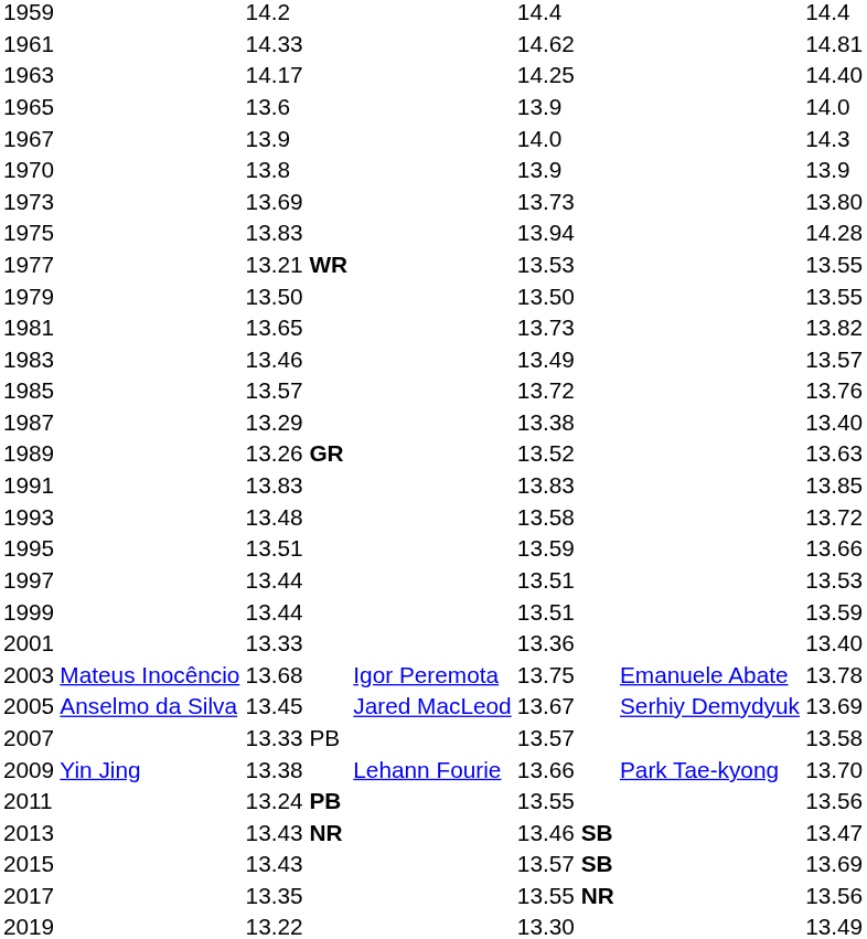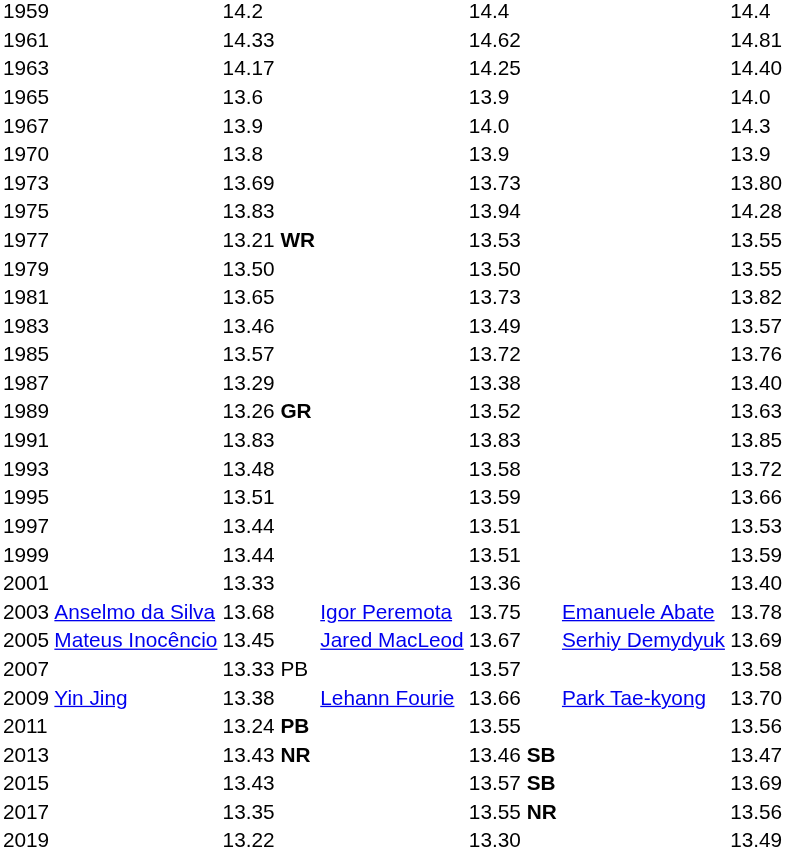 <table>
 <tr>
 <td>1959</td>
 <td></td>
 <td>14.2</td>
 <td></td>
 <td>14.4</td>
 <td></td>
 <td>14.4</td>
 </tr>
 <tr>
 <td>1961</td>
 <td></td>
 <td>14.33</td>
 <td></td>
 <td>14.62</td>
 <td></td>
 <td>14.81</td>
 </tr>
 <tr>
 <td>1963</td>
 <td></td>
 <td>14.17</td>
 <td></td>
 <td>14.25</td>
 <td></td>
 <td>14.40</td>
 </tr>
 <tr>
 <td>1965</td>
 <td></td>
 <td>13.6</td>
 <td></td>
 <td>13.9</td>
 <td></td>
 <td>14.0</td>
 </tr>
 <tr>
 <td>1967</td>
 <td></td>
 <td>13.9</td>
 <td></td>
 <td>14.0</td>
 <td></td>
 <td>14.3</td>
 </tr>
 <tr>
 <td>1970</td>
 <td></td>
 <td>13.8</td>
 <td></td>
 <td>13.9</td>
 <td></td>
 <td>13.9</td>
 </tr>
 <tr>
 <td>1973</td>
 <td></td>
 <td>13.69</td>
 <td></td>
 <td>13.73</td>
 <td></td>
 <td>13.80</td>
 </tr>
 <tr>
 <td>1975</td>
 <td></td>
 <td>13.83</td>
 <td></td>
 <td>13.94</td>
 <td></td>
 <td>14.28</td>
 </tr>
 <tr>
 <td>1977</td>
 <td></td>
 <td>13.21 <strong>WR</strong></td>
 <td></td>
 <td>13.53</td>
 <td></td>
 <td>13.55</td>
 </tr>
 <tr>
 <td>1979</td>
 <td></td>
 <td>13.50</td>
 <td></td>
 <td>13.50</td>
 <td></td>
 <td>13.55</td>
 </tr>
 <tr>
 <td>1981</td>
 <td></td>
 <td>13.65</td>
 <td></td>
 <td>13.73</td>
 <td></td>
 <td>13.82</td>
 </tr>
 <tr>
 <td>1983</td>
 <td></td>
 <td>13.46</td>
 <td></td>
 <td>13.49</td>
 <td></td>
 <td>13.57</td>
 </tr>
 <tr>
 <td>1985</td>
 <td></td>
 <td>13.57</td>
 <td></td>
 <td>13.72</td>
 <td></td>
 <td>13.76</td>
 </tr>
 <tr>
 <td>1987</td>
 <td></td>
 <td>13.29</td>
 <td></td>
 <td>13.38</td>
 <td></td>
 <td>13.40</td>
 </tr>
 <tr>
 <td>1989</td>
 <td></td>
 <td>13.26 <strong>GR</strong></td>
 <td></td>
 <td>13.52</td>
 <td></td>
 <td>13.63</td>
 </tr>
 <tr>
 <td>1991</td>
 <td></td>
 <td>13.83</td>
 <td></td>
 <td>13.83</td>
 <td></td>
 <td>13.85</td>
 </tr>
 <tr>
 <td>1993</td>
 <td></td>
 <td>13.48</td>
 <td></td>
 <td>13.58</td>
 <td></td>
 <td>13.72</td>
 </tr>
 <tr>
 <td>1995</td>
 <td></td>
 <td>13.51</td>
 <td></td>
 <td>13.59</td>
 <td></td>
 <td>13.66</td>
 </tr>
 <tr>
 <td>1997</td>
 <td></td>
 <td>13.44</td>
 <td></td>
 <td>13.51</td>
 <td></td>
 <td>13.53</td>
 </tr>
 <tr>
 <td>1999</td>
 <td></td>
 <td>13.44</td>
 <td></td>
 <td>13.51</td>
 <td></td>
 <td>13.59</td>
 </tr>
 <tr>
 <td>2001</td>
 <td></td>
 <td>13.33</td>
 <td></td>
 <td>13.36</td>
 <td></td>
 <td>13.40</td>
 </tr>
 <tr>
 <td>2003</td>
-<td><a href='#'>Mateus Inocêncio</a><br> </td>
+<td><a href='#'>Anselmo da Silva</a><br> </td>
 <td>13.68</td>
 <td><a href='#'>Igor Peremota</a><br> </td>
 <td>13.75</td>
 <td><a href='#'>Emanuele Abate</a><br> </td>
 <td>13.78</td>
 </tr>
 <tr>
 <td>2005<br></td>
-<td><a href='#'>Anselmo da Silva</a><br> </td>
+<td><a href='#'>Mateus Inocêncio</a><br> </td>
 <td>13.45</td>
 <td><a href='#'>Jared MacLeod</a><br> </td>
 <td>13.67</td>
 <td><a href='#'>Serhiy Demydyuk</a><br> </td>
 <td>13.69</td>
 </tr>
 <tr>
 <td>2007<br></td>
 <td></td>
 <td>13.33 PB</td>
 <td></td>
 <td>13.57</td>
 <td></td>
 <td>13.58</td>
 </tr>
 <tr>
 <td>2009<br></td>
 <td><a href='#'>Yin Jing</a><br> </td>
 <td>13.38</td>
 <td><a href='#'>Lehann Fourie</a><br> </td>
 <td>13.66</td>
 <td><a href='#'>Park Tae-kyong</a><br> </td>
 <td>13.70</td>
 </tr>
 <tr>
 <td>2011<br></td>
 <td></td>
 <td>13.24 <strong>PB</strong></td>
 <td></td>
 <td>13.55</td>
 <td></td>
 <td>13.56</td>
 </tr>
 <tr>
 <td>2013<br></td>
 <td></td>
 <td>13.43 <strong>NR</strong></td>
 <td></td>
 <td>13.46 <strong>SB</strong></td>
 <td></td>
 <td>13.47</td>
 </tr>
 <tr>
 <td>2015<br></td>
 <td></td>
 <td>13.43</td>
 <td></td>
 <td>13.57 <strong>SB</strong></td>
 <td></td>
 <td>13.69</td>
 </tr>
 <tr>
 <td>2017<br></td>
 <td></td>
 <td>13.35</td>
 <td></td>
 <td>13.55 <strong>NR</strong></td>
 <td></td>
 <td>13.56</td>
 </tr>
 <tr>
 <td>2019<br></td>
 <td></td>
 <td>13.22</td>
 <td></td>
 <td>13.30 </td>
 <td></td>
 <td>13.49 </td>
 </tr>
 </table>
